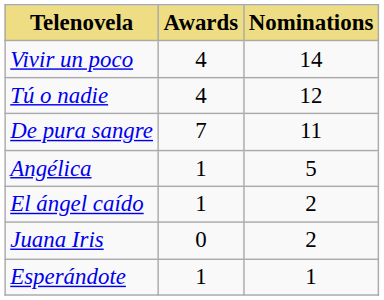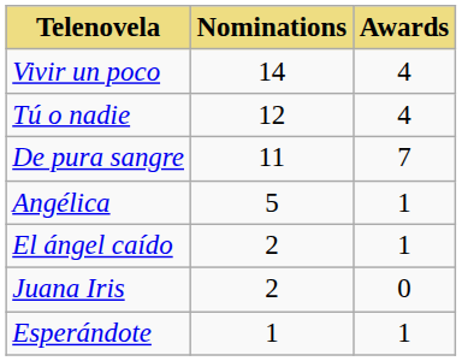 <table class="wikitable sortable" style="margin:1em auto;">
 <tr>
 <th style="background-color:#EEDD82;">Telenovela</th>
+<th style="background-color:#EEDD82;">Nominations</th>
 <th style="background-color:#EEDD82;">Awards</th>
-<th style="background-color:#EEDD82;">Nominations</th>
 </tr>
 <tr>
 <td><em><a href='#'>Vivir un poco</a></em></td>
+<td style="text-align:center;">14</td>
 <td style="text-align:center;">4</td>
-<td style="text-align:center;">14</td>
 </tr>
 <tr>
 <td><em><a href='#'>Tú o nadie</a></em></td>
+<td style="text-align:center;">12</td>
 <td style="text-align:center;">4</td>
-<td style="text-align:center;">12</td>
 </tr>
 <tr>
 <td><em><a href='#'>De pura sangre</a></em></td>
+<td style="text-align:center;">11</td>
 <td style="text-align:center;">7</td>
-<td style="text-align:center;">11</td>
 </tr>
 <tr>
 <td><em><a href='#'>Angélica</a></em></td>
+<td style="text-align:center;">5</td>
 <td style="text-align:center;">1</td>
-<td style="text-align:center;">5</td>
 </tr>
 <tr>
 <td><em><a href='#'>El ángel caído</a></em></td>
+<td style="text-align:center;">2</td>
 <td style="text-align:center;">1</td>
-<td style="text-align:center;">2</td>
 </tr>
 <tr>
 <td><em><a href='#'>Juana Iris</a></em></td>
+<td style="text-align:center;">2</td>
 <td style="text-align:center;">0</td>
-<td style="text-align:center;">2</td>
 </tr>
 <tr>
 <td><em><a href='#'>Esperándote</a></em></td>
 <td style="text-align:center;">1</td>
 <td style="text-align:center;">1</td>
 </tr>
 </table>
